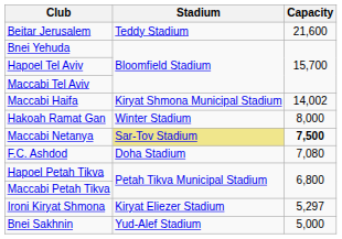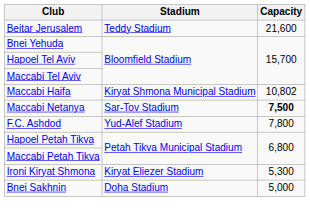 <table class="wikitable">
 <tr>
 <th>Club</th>
 <th>Stadium</th>
 <th>Capacity</th>
 </tr>
 <tr>
 <td><a href='#'>Beitar Jerusalem</a></td>
 <td><a href='#'>Teddy Stadium</a></td>
 <td align="center">21,600</td>
 </tr>
 <tr>
 <td><a href='#'>Bnei Yehuda</a></td>
 <td rowspan="3"><a href='#'>Bloomfield Stadium</a></td>
 <td rowspan="3" align="center">15,700</td>
 </tr>
 <tr>
 <td><a href='#'>Hapoel Tel Aviv</a></td>
 </tr>
 <tr>
 <td><a href='#'>Maccabi Tel Aviv</a></td>
 </tr>
 <tr>
 <td><a href='#'>Maccabi Haifa</a></td>
 <td><a href='#'>Kiryat Shmona Municipal Stadium</a></td>
-<td align="center">14,002</td>
-</tr>
-<tr>
-<td><a href='#'>Hakoah Ramat Gan</a></td>
-<td><a href='#'>Winter Stadium</a></td>
-<td align="center">8,000</td>
+<td align="center">10,802</td>
 </tr>
 <tr>
 <td><a href='#'>Maccabi Netanya</a></td>
-<td style="background: khaki;"><a href='#'>Sar-Tov Stadium</a></td>
+<td><a href='#'>Sar-Tov Stadium</a></td>
 <td align="center"><strong>7,500</strong></td>
 </tr>
 <tr>
 <td><a href='#'>F.C. Ashdod</a></td>
-<td><a href='#'>Doha Stadium</a></td>
-<td align="center">7,080</td>
+<td><a href='#'>Yud-Alef Stadium</a></td>
+<td align="center">7,800</td>
 </tr>
 <tr>
 <td><a href='#'>Hapoel Petah Tikva</a></td>
 <td rowspan="2"><a href='#'>Petah Tikva Municipal Stadium</a></td>
 <td rowspan="2" align="center">6,800</td>
 </tr>
 <tr>
 <td><a href='#'>Maccabi Petah Tikva</a></td>
 </tr>
 <tr>
 <td><a href='#'>Ironi Kiryat Shmona</a></td>
 <td><a href='#'>Kiryat Eliezer Stadium</a></td>
-<td align="center">5,297</td>
+<td align="center">5,300</td>
 </tr>
 <tr>
 <td><a href='#'>Bnei Sakhnin</a></td>
-<td><a href='#'>Yud-Alef Stadium</a></td>
+<td><a href='#'>Doha Stadium</a></td>
 <td align="center">5,000</td>
 </tr>
 </table>
